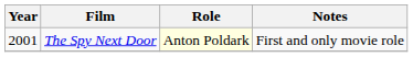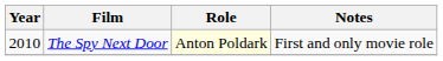 <table class="wikitable sortable">
 <tr>
 <th>Year</th>
 <th>Film</th>
 <th>Role</th>
 <th>Notes</th>
 </tr>
 <tr>
-<td>2001</td>
+<td>2010</td>
 <td><em><a href='#'>The Spy Next Door</a></em></td>
 <td style="background: lightyellow;">Anton Poldark</td>
 <td>First and only movie role</td>
 </tr>
 <tr>
 </tr>
 </table>
